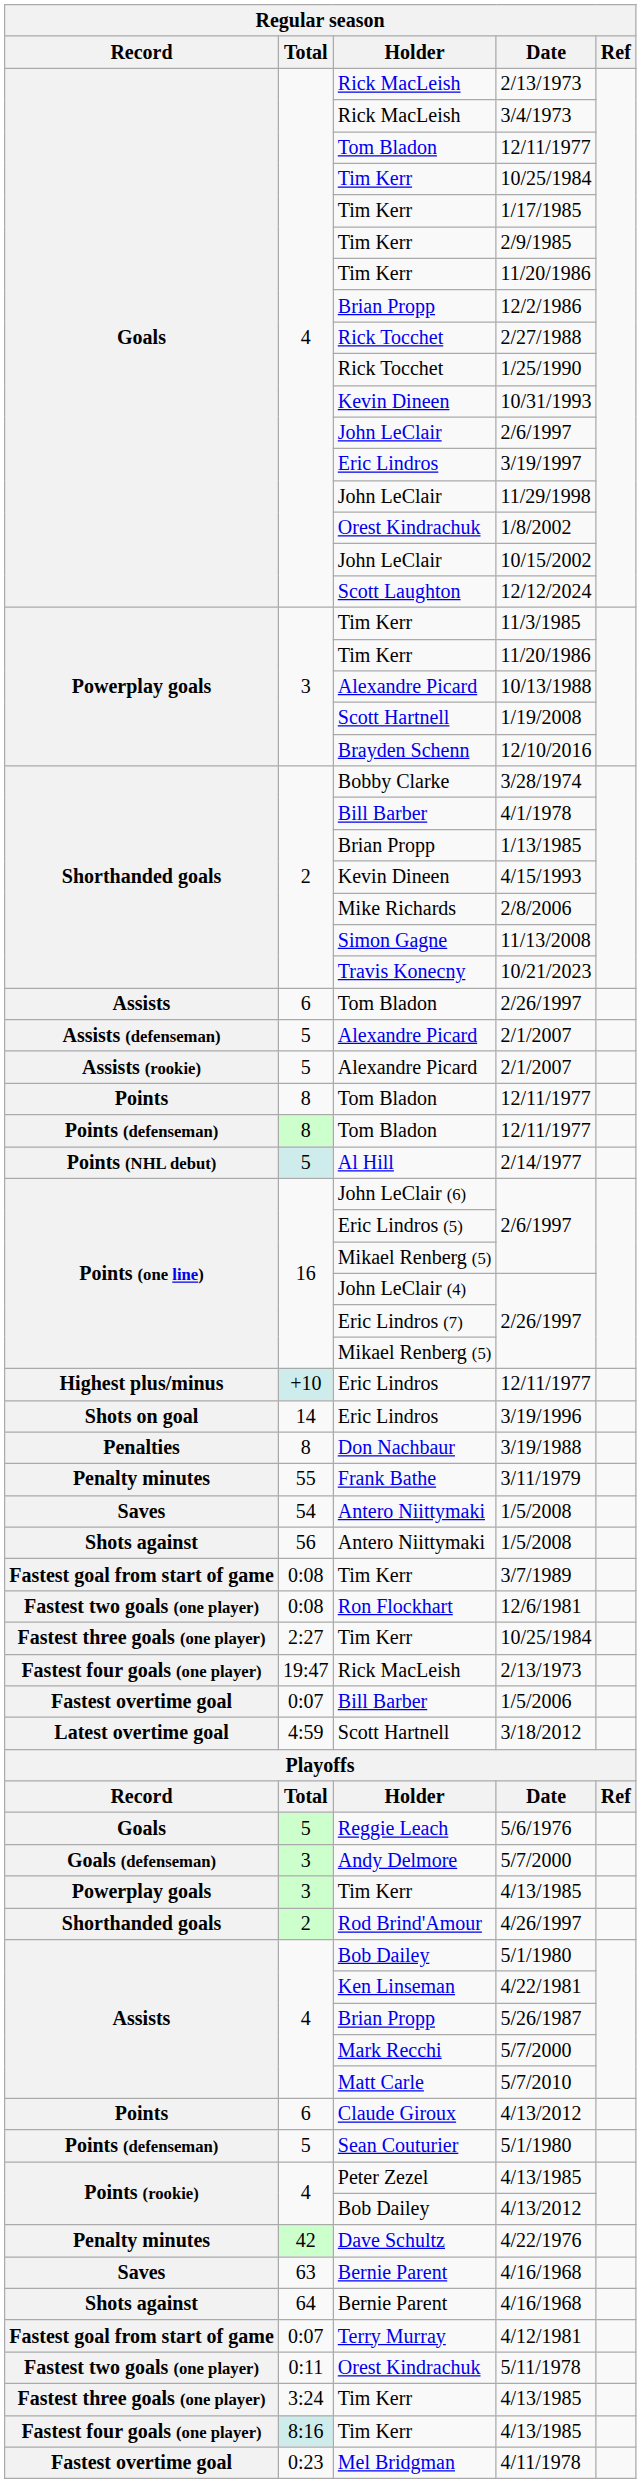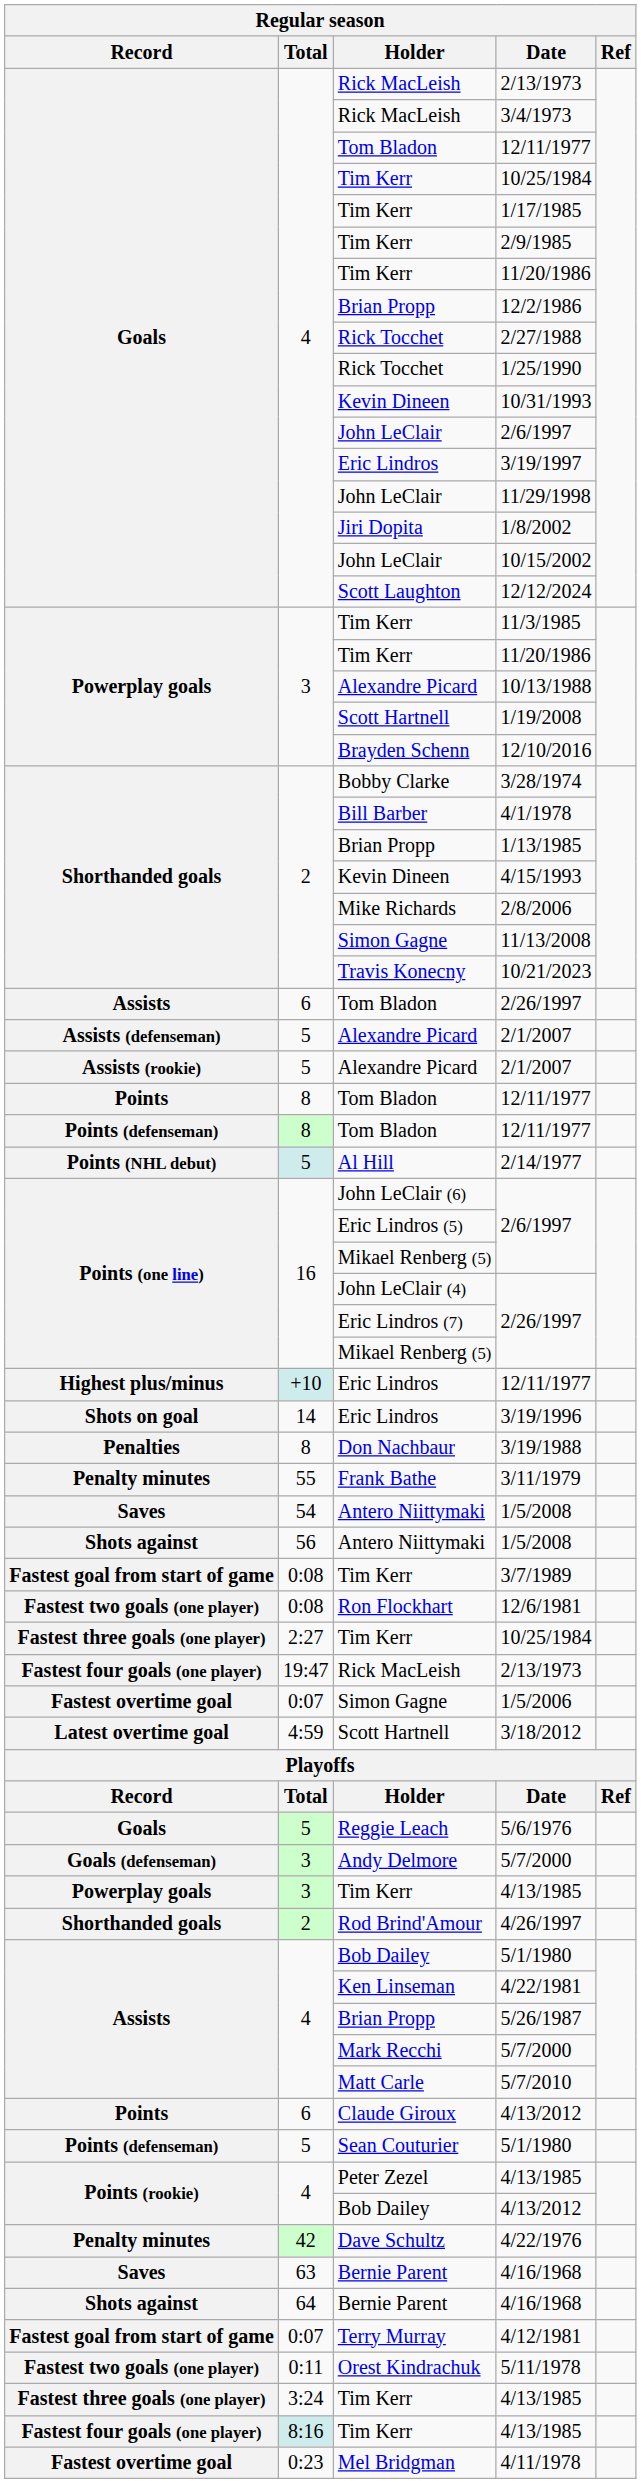 <table class="wikitable plainrowheaders">
 <tr>
 <th colspan="5" align="center">Regular season</th>
 </tr>
 <tr>
 <th scope="col">Record</th>
 <th scope="col">Total</th>
 <th scope="col">Holder</th>
 <th scope="col">Date</th>
 <th scope="col">Ref</th>
 </tr>
 <tr>
 <th scope="row" rowspan="17">Goals</th>
 <td align="center" rowspan="17">4</td>
 <td><a href='#'>Rick MacLeish</a></td>
 <td>2/13/1973</td>
 <td rowspan="17"></td>
 </tr>
 <tr>
 <td>Rick MacLeish</td>
 <td>3/4/1973</td>
 </tr>
 <tr>
 <td><a href='#'>Tom Bladon</a></td>
 <td>12/11/1977</td>
 </tr>
 <tr>
 <td><a href='#'>Tim Kerr</a></td>
 <td>10/25/1984</td>
 </tr>
 <tr>
 <td>Tim Kerr</td>
 <td>1/17/1985</td>
 </tr>
 <tr>
 <td>Tim Kerr</td>
 <td>2/9/1985</td>
 </tr>
 <tr>
 <td>Tim Kerr</td>
 <td>11/20/1986</td>
 </tr>
 <tr>
 <td><a href='#'>Brian Propp</a></td>
 <td>12/2/1986</td>
 </tr>
 <tr>
 <td><a href='#'>Rick Tocchet</a></td>
 <td>2/27/1988</td>
 </tr>
 <tr>
 <td>Rick Tocchet</td>
 <td>1/25/1990</td>
 </tr>
 <tr>
 <td><a href='#'>Kevin Dineen</a></td>
 <td>10/31/1993</td>
 </tr>
 <tr>
 <td><a href='#'>John LeClair</a></td>
 <td>2/6/1997</td>
 </tr>
 <tr>
 <td><a href='#'>Eric Lindros</a></td>
 <td>3/19/1997</td>
 </tr>
 <tr>
 <td>John LeClair</td>
 <td>11/29/1998</td>
 </tr>
 <tr>
-<td><a href='#'>Orest Kindrachuk</a></td>
+<td><a href='#'>Jiri Dopita</a></td>
 <td>1/8/2002</td>
 </tr>
 <tr>
 <td>John LeClair</td>
 <td>10/15/2002</td>
 </tr>
 <tr>
 <td><a href='#'>Scott Laughton</a></td>
 <td>12/12/2024</td>
 </tr>
 <tr>
 <th scope="row" rowspan="5">Powerplay goals</th>
 <td align="center" rowspan="5">3</td>
 <td>Tim Kerr</td>
 <td>11/3/1985</td>
 <td rowspan="5"></td>
 </tr>
 <tr>
 <td>Tim Kerr</td>
 <td>11/20/1986</td>
 </tr>
 <tr>
 <td><a href='#'>Alexandre Picard</a></td>
 <td>10/13/1988</td>
 </tr>
 <tr>
 <td><a href='#'>Scott Hartnell</a></td>
 <td>1/19/2008</td>
 </tr>
 <tr>
 <td><a href='#'>Brayden Schenn</a></td>
 <td>12/10/2016</td>
 </tr>
 <tr>
 <th scope="row" rowspan="7">Shorthanded goals</th>
 <td align="center" rowspan="7">2</td>
 <td>Bobby Clarke</td>
 <td>3/28/1974</td>
 <td rowspan="7"></td>
 </tr>
 <tr>
 <td><a href='#'>Bill Barber</a></td>
 <td>4/1/1978</td>
 </tr>
 <tr>
 <td>Brian Propp</td>
 <td>1/13/1985</td>
 </tr>
 <tr>
 <td>Kevin Dineen</td>
 <td>4/15/1993</td>
 </tr>
 <tr>
 <td>Mike Richards</td>
 <td>2/8/2006</td>
 </tr>
 <tr>
 <td><a href='#'>Simon Gagne</a></td>
 <td>11/13/2008</td>
 </tr>
 <tr>
 <td><a href='#'>Travis Konecny</a></td>
 <td>10/21/2023</td>
 </tr>
 <tr>
 <th scope="row">Assists</th>
 <td align="center">6</td>
 <td>Tom Bladon</td>
 <td>2/26/1997</td>
 <td></td>
 </tr>
 <tr>
 <th scope="row">Assists <small>(defenseman)</small></th>
 <td align="center">5</td>
 <td><a href='#'>Alexandre Picard</a></td>
 <td>2/1/2007</td>
 <td></td>
 </tr>
 <tr>
 <th scope="row">Assists <small>(rookie)</small></th>
 <td align="center">5</td>
 <td>Alexandre Picard</td>
 <td>2/1/2007</td>
 <td></td>
 </tr>
 <tr>
 <th scope="row">Points</th>
 <td align="center">8</td>
 <td>Tom Bladon</td>
 <td>12/11/1977</td>
 <td></td>
 </tr>
 <tr>
 <th scope="row">Points <small>(defenseman)</small></th>
 <td align="center" style="background: #CCFFCC;">8</td>
 <td>Tom Bladon</td>
 <td>12/11/1977</td>
 <td></td>
 </tr>
 <tr>
 <th scope="row">Points <small>(NHL debut)</small></th>
 <td align="center" style="background: #CFECEC;">5</td>
 <td><a href='#'>Al Hill</a></td>
 <td>2/14/1977</td>
 <td></td>
 </tr>
 <tr>
 <th scope="row" rowspan="6">Points <small>(one <a href='#'>line</a>)</small></th>
 <td align="center" rowspan="6">16</td>
 <td>John LeClair <small>(6)</small></td>
 <td rowspan="3">2/6/1997</td>
 <td rowspan="6"></td>
 </tr>
 <tr>
 <td>Eric Lindros <small>(5)</small></td>
 </tr>
 <tr>
 <td>Mikael Renberg <small>(5)</small></td>
 </tr>
 <tr>
 <td>John LeClair <small>(4)</small></td>
 <td rowspan="3">2/26/1997</td>
 </tr>
 <tr>
 <td>Eric Lindros <small>(7)</small></td>
 </tr>
 <tr>
 <td>Mikael Renberg <small>(5)</small></td>
 </tr>
 <tr>
 <th scope="row">Highest plus/minus</th>
 <td align="center" style="background: #CFECEC;">+10</td>
 <td>Eric Lindros</td>
 <td>12/11/1977</td>
 <td></td>
 </tr>
 <tr>
 <th scope="row">Shots on goal</th>
 <td align="center">14</td>
 <td>Eric Lindros</td>
 <td>3/19/1996</td>
 <td></td>
 </tr>
 <tr>
 <th scope="row">Penalties</th>
 <td align="center">8</td>
 <td><a href='#'>Don Nachbaur</a></td>
 <td>3/19/1988</td>
 <td></td>
 </tr>
 <tr>
 <th scope="row">Penalty minutes</th>
 <td align="center">55</td>
 <td><a href='#'>Frank Bathe</a></td>
 <td>3/11/1979</td>
 <td></td>
 </tr>
 <tr>
 <th scope="row">Saves</th>
 <td align="center">54</td>
 <td><a href='#'>Antero Niittymaki</a></td>
 <td>1/5/2008</td>
 <td></td>
 </tr>
 <tr>
 <th scope="row">Shots against</th>
 <td align="center">56</td>
 <td>Antero Niittymaki</td>
 <td>1/5/2008</td>
 <td></td>
 </tr>
 <tr>
 <th scope="row">Fastest goal from start of game</th>
 <td align="center">0:08</td>
 <td>Tim Kerr</td>
 <td>3/7/1989</td>
 <td></td>
 </tr>
 <tr>
 <th scope="row">Fastest two goals <small>(one player)</small></th>
 <td align="center">0:08</td>
 <td><a href='#'>Ron Flockhart</a></td>
 <td>12/6/1981</td>
 <td></td>
 </tr>
 <tr>
 <th scope="row">Fastest three goals <small>(one player)</small></th>
 <td align="center">2:27</td>
 <td>Tim Kerr</td>
 <td>10/25/1984</td>
 <td></td>
 </tr>
 <tr>
 <th scope="row">Fastest four goals <small>(one player)</small></th>
 <td align="center">19:47</td>
 <td>Rick MacLeish</td>
 <td>2/13/1973</td>
 <td></td>
 </tr>
 <tr>
 <th scope="row">Fastest overtime goal</th>
 <td align="center">0:07</td>
-<td><a href='#'>Bill Barber</a></td>
+<td>Simon Gagne</td>
 <td>1/5/2006</td>
 <td></td>
 </tr>
 <tr>
 <th scope="row">Latest overtime goal</th>
 <td align="center">4:59</td>
 <td>Scott Hartnell</td>
 <td>3/18/2012</td>
 <td></td>
 </tr>
 <tr>
 <th colspan="5" align="center">Playoffs</th>
 </tr>
 <tr>
 <th scope="col">Record</th>
 <th scope="col">Total</th>
 <th scope="col">Holder</th>
 <th scope="col">Date</th>
 <th scope="col">Ref</th>
 </tr>
 <tr>
 <th scope="row">Goals</th>
 <td align="center" style="background: #CCFFCC;">5</td>
 <td><a href='#'>Reggie Leach</a></td>
 <td>5/6/1976</td>
 <td></td>
 </tr>
 <tr>
 <th scope="row">Goals <small>(defenseman)</small></th>
 <td align="center" style="background: #CCFFCC;">3</td>
 <td><a href='#'>Andy Delmore</a></td>
 <td>5/7/2000</td>
 <td></td>
 </tr>
 <tr>
 <th scope="row">Powerplay goals</th>
 <td align="center" style="background: #CCFFCC;">3</td>
 <td>Tim Kerr</td>
 <td>4/13/1985</td>
 <td></td>
 </tr>
 <tr>
 <th scope="row">Shorthanded goals</th>
 <td align="center" style="background: #CCFFCC;">2</td>
 <td><a href='#'>Rod Brind'Amour</a></td>
 <td>4/26/1997</td>
 <td></td>
 </tr>
 <tr>
 <th scope="row" rowspan="5">Assists</th>
 <td align="center" rowspan="5">4</td>
 <td><a href='#'>Bob Dailey</a></td>
 <td>5/1/1980</td>
 <td rowspan="5"></td>
 </tr>
 <tr>
 <td><a href='#'>Ken Linseman</a></td>
 <td>4/22/1981</td>
 </tr>
 <tr>
 <td><a href='#'>Brian Propp</a></td>
 <td>5/26/1987</td>
 </tr>
 <tr>
 <td><a href='#'>Mark Recchi</a></td>
 <td>5/7/2000</td>
 </tr>
 <tr>
 <td><a href='#'>Matt Carle</a></td>
 <td>5/7/2010</td>
 </tr>
 <tr>
 <th scope="row">Points</th>
 <td align="center">6</td>
 <td><a href='#'>Claude Giroux</a></td>
 <td>4/13/2012</td>
 <td></td>
 </tr>
 <tr>
 <th scope="row">Points <small>(defenseman)</small></th>
 <td align="center">5</td>
 <td><a href='#'>Sean Couturier</a></td>
 <td>5/1/1980</td>
 <td></td>
 </tr>
 <tr>
 <th scope="row" rowspan="2">Points <small>(rookie)</small></th>
 <td align="center" rowspan="2">4</td>
 <td>Peter Zezel</td>
 <td>4/13/1985</td>
 <td rowspan="2"></td>
 </tr>
 <tr>
 <td>Bob Dailey</td>
 <td>4/13/2012</td>
 </tr>
 <tr>
 <th scope="row">Penalty minutes</th>
 <td align="center" style="background: #CCFFCC;">42</td>
 <td><a href='#'>Dave Schultz</a></td>
 <td>4/22/1976</td>
 <td></td>
 </tr>
 <tr>
 <th scope="row">Saves</th>
 <td align="center">63</td>
 <td><a href='#'>Bernie Parent</a></td>
 <td>4/16/1968</td>
 <td></td>
 </tr>
 <tr>
 <th scope="row">Shots against</th>
 <td align="center">64</td>
 <td>Bernie Parent</td>
 <td>4/16/1968</td>
 <td></td>
 </tr>
 <tr>
 <th scope="row">Fastest goal from start of game</th>
 <td align="center">0:07</td>
 <td><a href='#'>Terry Murray</a></td>
 <td>4/12/1981</td>
 <td></td>
 </tr>
 <tr>
 <th scope="row">Fastest two goals <small>(one player)</small></th>
 <td align="center">0:11</td>
 <td><a href='#'>Orest Kindrachuk</a></td>
 <td>5/11/1978</td>
 <td></td>
 </tr>
 <tr>
 <th scope="row">Fastest three goals <small>(one player)</small></th>
 <td align="center">3:24</td>
 <td>Tim Kerr</td>
 <td>4/13/1985</td>
 <td></td>
 </tr>
 <tr>
 <th scope="row">Fastest four goals <small>(one player)</small></th>
 <td align="center" style="background: #CFECEC;">8:16</td>
 <td>Tim Kerr</td>
 <td>4/13/1985</td>
 <td></td>
 </tr>
 <tr>
 <th scope="row">Fastest overtime goal</th>
 <td align="center">0:23</td>
 <td><a href='#'>Mel Bridgman</a></td>
 <td>4/11/1978</td>
 <td></td>
 </tr>
 </table>
